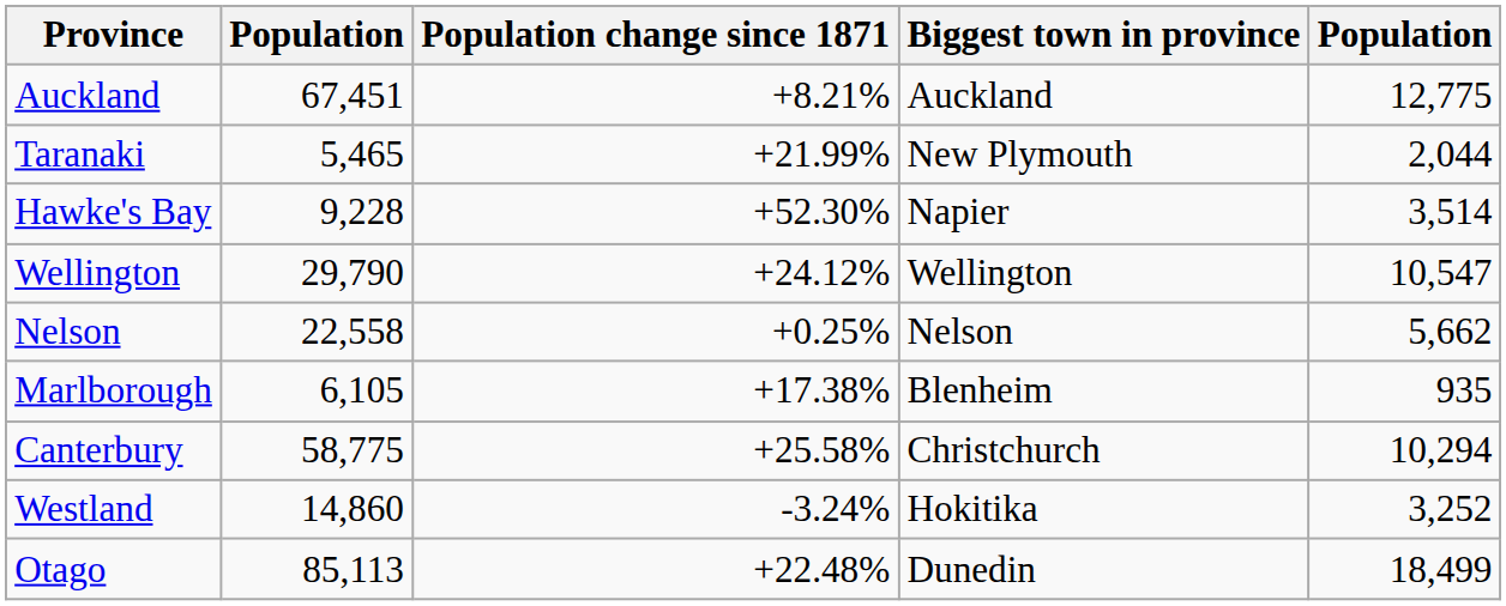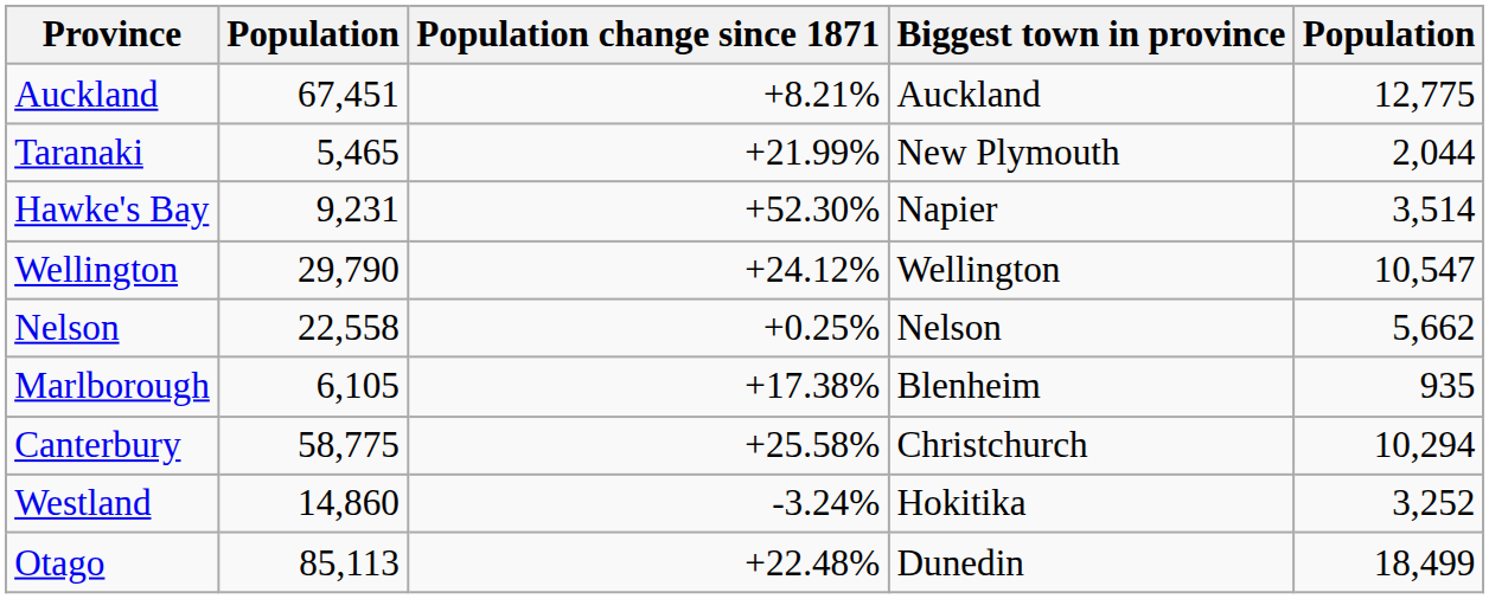 <table class="wikitable" style=text-align:right>
 <tr>
 <th>Province</th>
 <th>Population</th>
 <th>Population change since 1871</th>
 <th>Biggest town in province</th>
 <th>Population</th>
 </tr>
 <tr>
 <td align="left"><a href='#'>Auckland</a></td>
 <td>67,451</td>
 <td>+8.21%</td>
 <td align="left">Auckland</td>
 <td>12,775</td>
 </tr>
 <tr>
 <td align="left"><a href='#'>Taranaki</a></td>
 <td>5,465</td>
 <td>+21.99%</td>
 <td align="left">New Plymouth</td>
 <td>2,044</td>
 </tr>
 <tr>
 <td align="left"><a href='#'>Hawke's Bay</a></td>
-<td>9,228</td>
+<td>9,231</td>
 <td>+52.30%</td>
 <td align="left">Napier</td>
 <td>3,514</td>
 </tr>
 <tr>
 <td align="left"><a href='#'>Wellington</a></td>
 <td>29,790</td>
 <td>+24.12%</td>
 <td align="left">Wellington</td>
 <td>10,547</td>
 </tr>
 <tr>
 <td align="left"><a href='#'>Nelson</a></td>
 <td>22,558</td>
 <td>+0.25%</td>
 <td align="left">Nelson</td>
 <td>5,662</td>
 </tr>
 <tr>
 <td align="left"><a href='#'>Marlborough</a></td>
 <td>6,105</td>
 <td>+17.38%</td>
 <td align="left">Blenheim</td>
 <td>935</td>
 </tr>
 <tr>
 <td align="left"><a href='#'>Canterbury</a></td>
 <td>58,775</td>
 <td>+25.58%</td>
 <td align="left">Christchurch</td>
 <td>10,294</td>
 </tr>
 <tr>
 <td align="left"><a href='#'>Westland</a></td>
 <td>14,860</td>
 <td>-3.24%</td>
 <td align="left">Hokitika</td>
 <td>3,252</td>
 </tr>
 <tr>
 <td align="left"><a href='#'>Otago</a></td>
 <td>85,113</td>
 <td>+22.48%</td>
 <td align="left">Dunedin</td>
 <td>18,499</td>
 </tr>
 </table>
